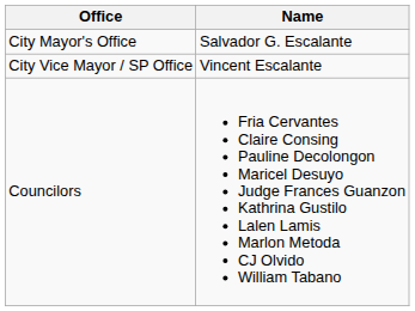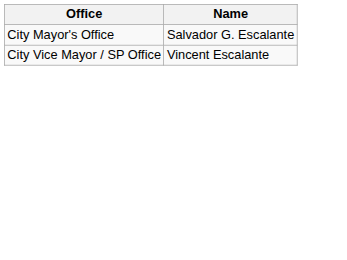 <table class="wikitable">
 <tr>
 <th>Office</th>
 <th>Name</th>
 </tr>
 <tr>
 <td>City Mayor's Office</td>
 <td>Salvador G. Escalante</td>
 </tr>
 <tr>
 <td>City Vice Mayor / SP Office</td>
 <td>Vincent Escalante</td>
 </tr>
-<tr>
-<td>Councilors</td>
-<td><br><ul><li>Fria Cervantes</li><li>Claire Consing</li><li>Pauline Decolongon</li><li>Maricel Desuyo</li><li>Judge Frances Guanzon</li><li>Kathrina Gustilo</li><li>Lalen Lamis</li><li>Marlon Metoda</li><li>CJ Olvido</li><li>William Tabano</li></ul></td>
-</tr>
 </table>
